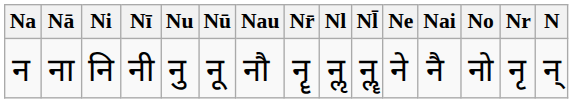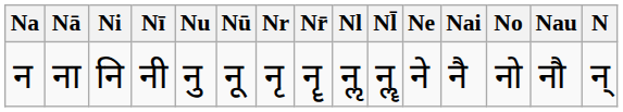 <table class="wikitable">
 <tr>
 <th>Na</th>
 <th>Nā</th>
 <th>Ni</th>
 <th>Nī</th>
 <th>Nu</th>
 <th>Nū</th>
-<th>Nau</th>
+<th>Nr</th>
 <th>Nr̄</th>
 <th>Nl</th>
 <th>Nl̄</th>
 <th>Ne</th>
 <th>Nai</th>
 <th>No</th>
-<th>Nr</th>
+<th>Nau</th>
 <th>N</th>
 </tr>
 <tr style="font-size: 150%;">
 <td>न</td>
 <td>ना</td>
 <td>नि</td>
 <td>नी</td>
 <td>नु</td>
 <td>नू</td>
-<td>नौ</td>
+<td>नृ</td>
 <td>नॄ</td>
 <td>नॢ</td>
 <td>नॣ</td>
 <td>ने</td>
 <td>नै</td>
 <td>नो</td>
-<td>नृ</td>
+<td>नौ</td>
 <td>न्</td>
 </tr>
 </table>
